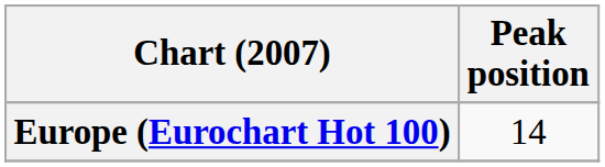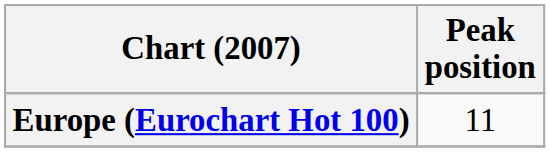 <table class="wikitable sortable plainrowheaders" style="text-align:center">
 <tr>
 <th scope="col">Chart (2007)</th>
 <th scope="col">Peak<br>position</th>
 </tr>
 <tr>
 </tr>
 <tr>
 <th scope="row">Europe (<a href='#'>Eurochart Hot 100</a>)</th>
-<td>14</td>
+<td>11</td>
 </tr>
 <tr>
 </tr>
 <tr>
 </tr>
 <tr>
 </tr>
 <tr>
 </tr>
 </table>
